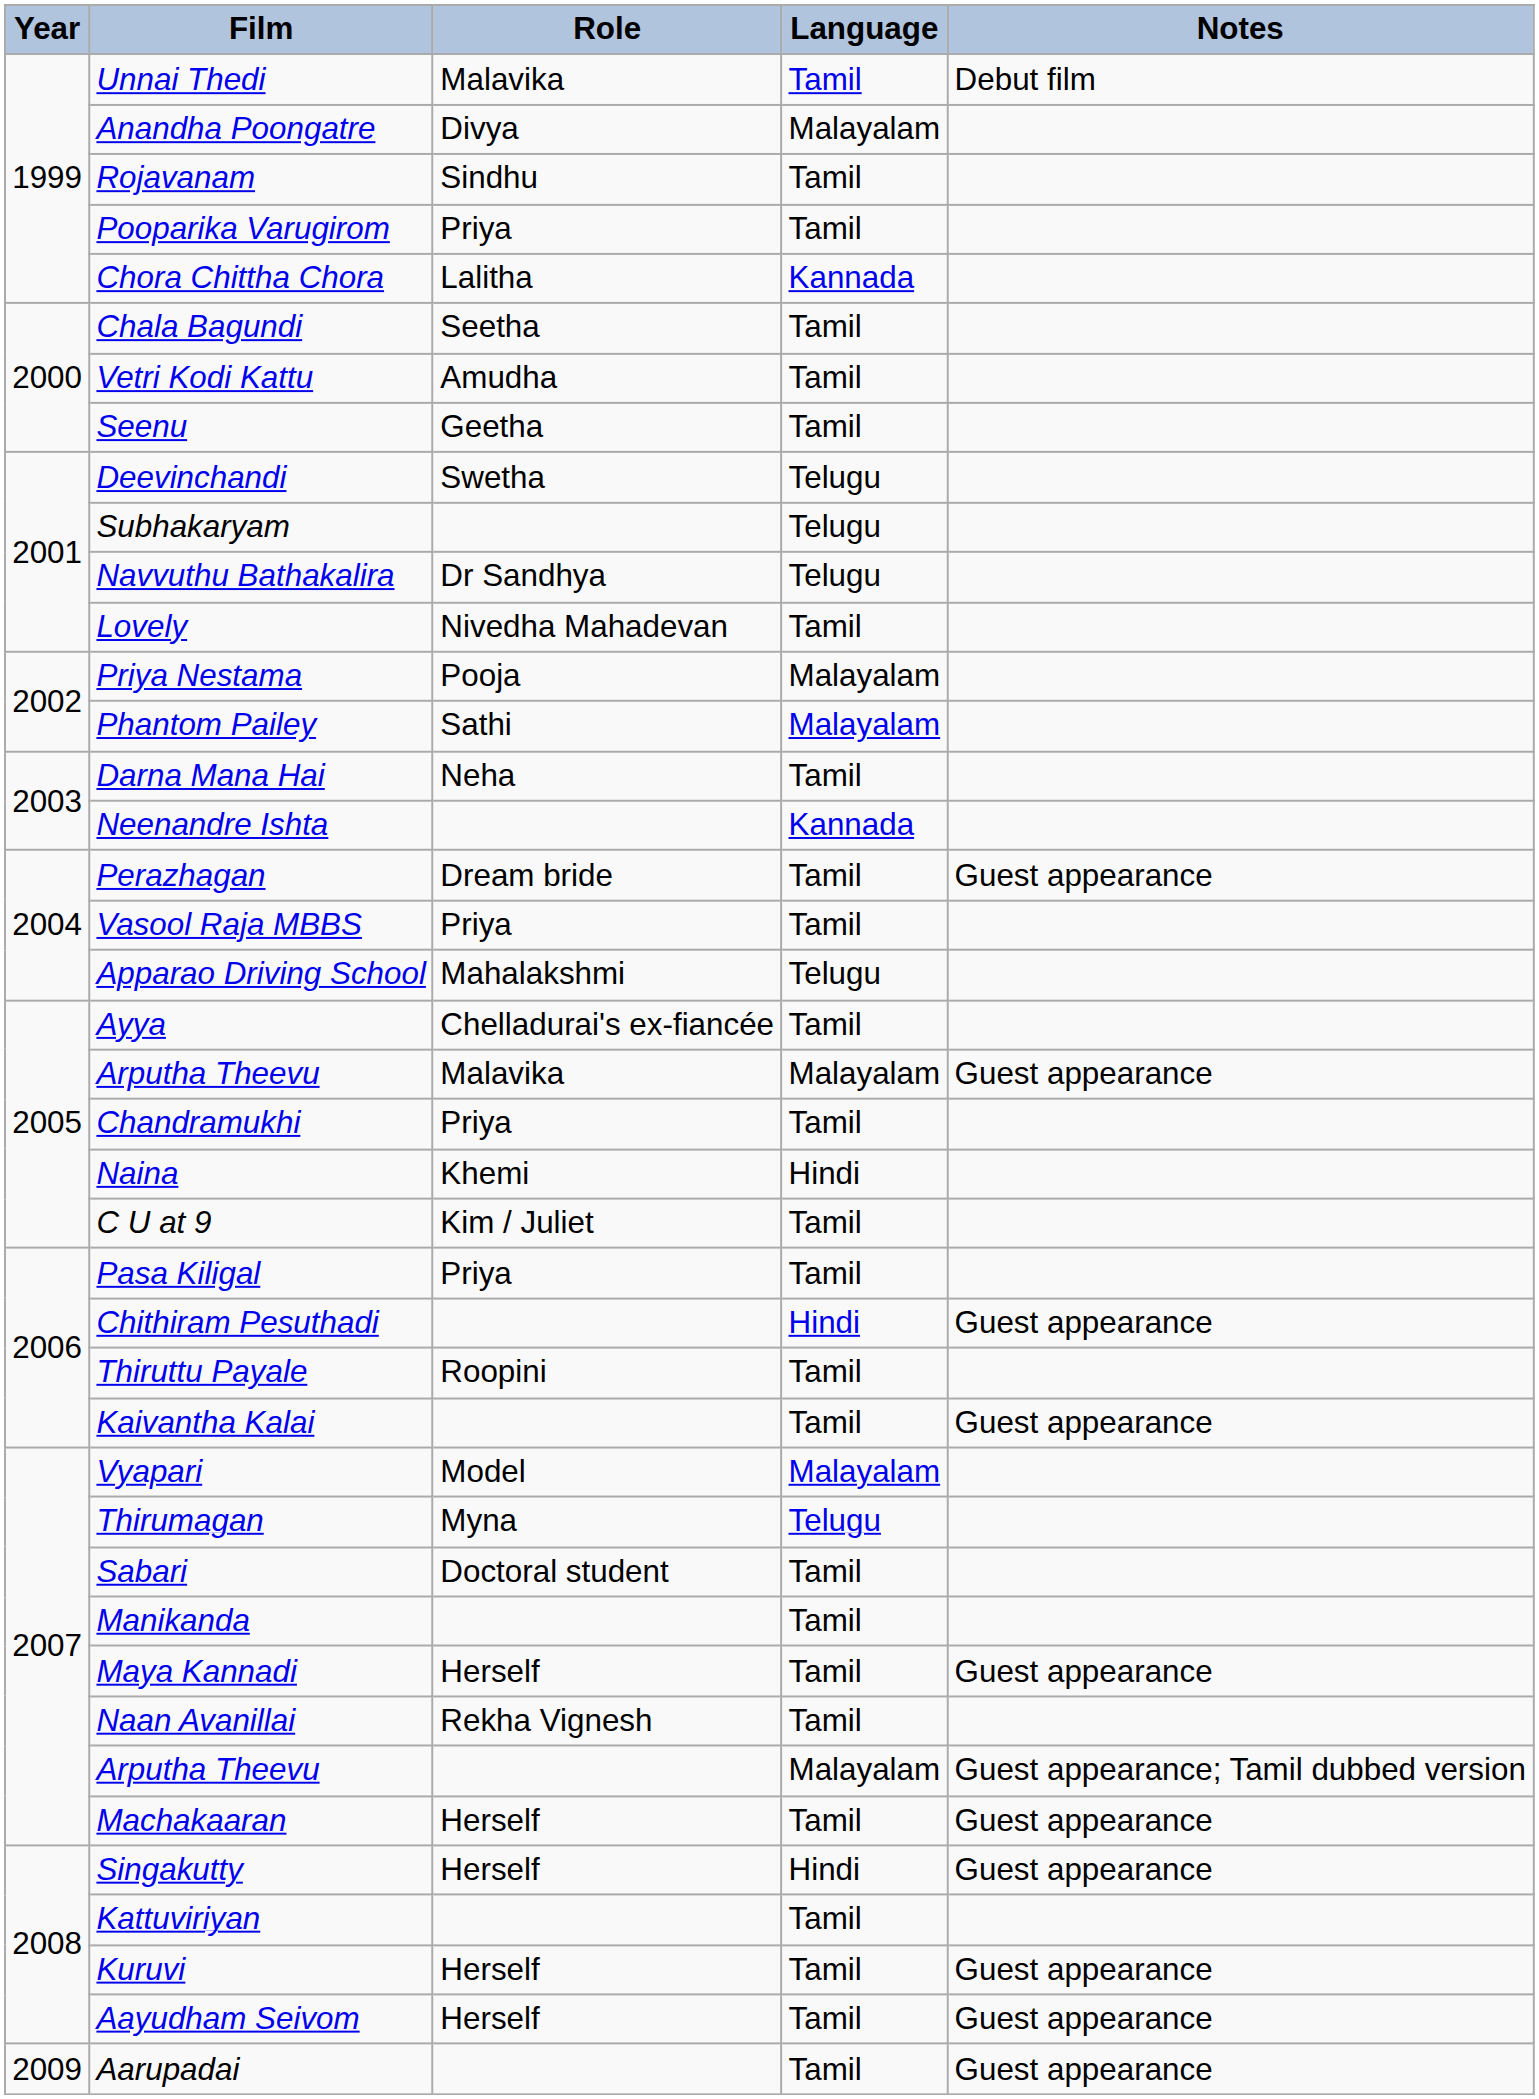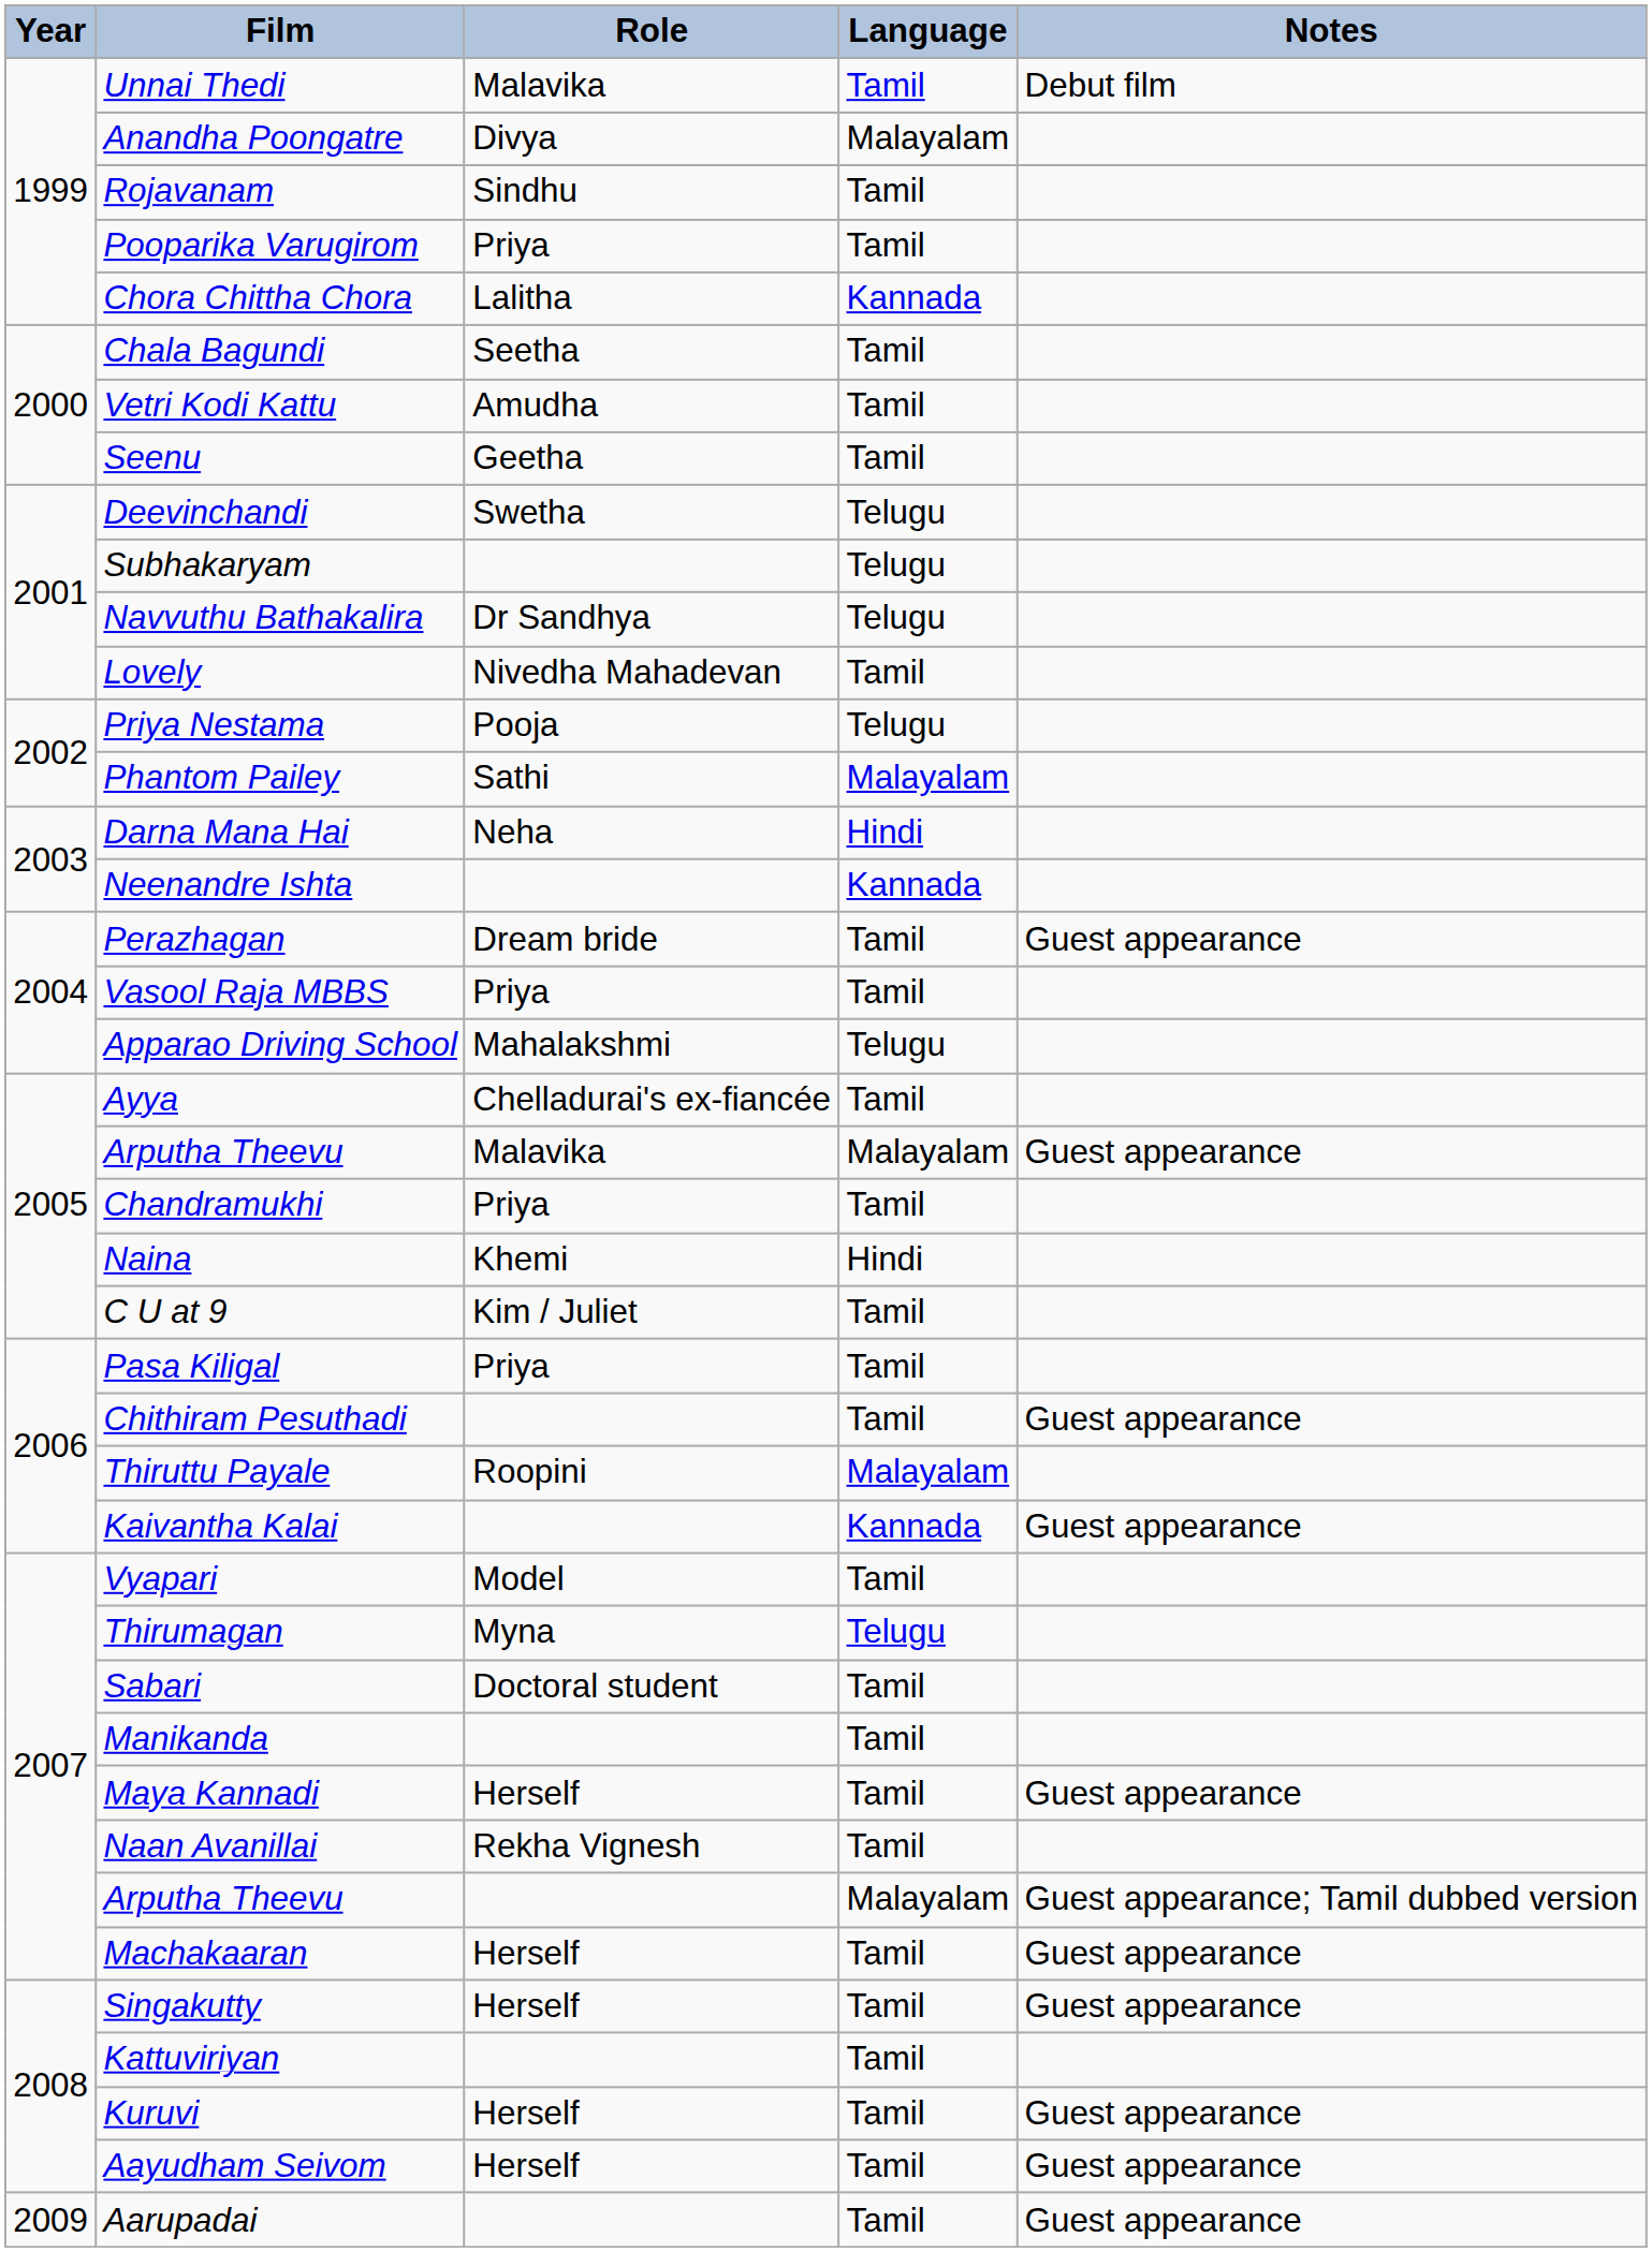 <table class="wikitable sortable" background: #f9f9f9;>
 <tr align="center">
 <th style="background:#B0C4DE;">Year</th>
 <th style="background:#B0C4DE;">Film</th>
 <th style="background:#B0C4DE;">Role</th>
 <th style="background:#B0C4DE;">Language</th>
 <th style="background:#B0C4DE;">Notes</th>
 </tr>
 <tr>
 <td rowspan="5">1999</td>
 <td><em><a href='#'>Unnai Thedi</a></em></td>
 <td>Malavika</td>
 <td><a href='#'>Tamil</a></td>
 <td>Debut film</td>
 </tr>
 <tr>
 <td><em><a href='#'>Anandha Poongatre</a></em></td>
 <td>Divya</td>
 <td>Malayalam</td>
 <td></td>
 </tr>
 <tr>
 <td><em><a href='#'>Rojavanam</a></em></td>
 <td>Sindhu</td>
 <td>Tamil</td>
 <td></td>
 </tr>
 <tr>
 <td><em><a href='#'>Pooparika Varugirom</a></em></td>
 <td>Priya</td>
 <td>Tamil</td>
 <td></td>
 </tr>
 <tr>
 <td><em><a href='#'>Chora Chittha Chora</a></em></td>
 <td>Lalitha</td>
 <td><a href='#'>Kannada</a></td>
 <td></td>
 </tr>
 <tr>
 <td rowspan="3">2000</td>
 <td><em><a href='#'>Chala Bagundi</a></em></td>
 <td>Seetha</td>
 <td>Tamil</td>
 <td></td>
 </tr>
 <tr>
 <td><em><a href='#'>Vetri Kodi Kattu</a></em></td>
 <td>Amudha</td>
 <td>Tamil</td>
 <td></td>
 </tr>
 <tr>
 <td><em><a href='#'>Seenu</a></em></td>
 <td>Geetha</td>
 <td>Tamil</td>
 <td></td>
 </tr>
 <tr>
 <td rowspan="4">2001</td>
 <td><em><a href='#'>Deevinchandi</a></em></td>
 <td>Swetha</td>
 <td>Telugu</td>
 <td></td>
 </tr>
 <tr>
 <td><em>Subhakaryam</em></td>
 <td></td>
 <td>Telugu</td>
 <td></td>
 </tr>
 <tr>
 <td><em><a href='#'>Navvuthu Bathakalira</a></em></td>
 <td>Dr Sandhya</td>
 <td>Telugu</td>
 <td></td>
 </tr>
 <tr>
 <td><em><a href='#'>Lovely</a></em></td>
 <td>Nivedha Mahadevan</td>
 <td>Tamil</td>
 <td></td>
 </tr>
 <tr>
 <td rowspan="2">2002</td>
 <td><em><a href='#'>Priya Nestama</a></em></td>
 <td>Pooja</td>
-<td>Malayalam</td>
+<td>Telugu</td>
 <td></td>
 </tr>
 <tr>
 <td><em><a href='#'>Phantom Pailey</a></em></td>
 <td>Sathi</td>
 <td><a href='#'>Malayalam</a></td>
 <td></td>
 </tr>
 <tr>
 <td rowspan="2">2003</td>
 <td><em><a href='#'>Darna Mana Hai</a></em></td>
 <td>Neha</td>
-<td>Tamil</td>
+<td><a href='#'>Hindi</a></td>
 <td></td>
 </tr>
 <tr>
 <td><em><a href='#'>Neenandre Ishta</a></em></td>
 <td></td>
 <td><a href='#'>Kannada</a></td>
 <td></td>
 </tr>
 <tr>
 <td rowspan="3">2004</td>
 <td><em><a href='#'>Perazhagan</a></em></td>
 <td>Dream bride</td>
 <td>Tamil</td>
 <td>Guest appearance</td>
 </tr>
 <tr>
 <td><em><a href='#'>Vasool Raja MBBS</a></em></td>
 <td>Priya</td>
 <td>Tamil</td>
 <td></td>
 </tr>
 <tr>
 <td><em><a href='#'>Apparao Driving School</a></em></td>
 <td>Mahalakshmi</td>
 <td>Telugu</td>
 <td></td>
 </tr>
 <tr>
 <td rowspan="5">2005</td>
 <td><em><a href='#'>Ayya</a></em></td>
 <td>Chelladurai's ex-fiancée</td>
 <td>Tamil</td>
 <td></td>
 </tr>
 <tr>
 <td><em><a href='#'>Arputha Theevu</a></em></td>
 <td>Malavika</td>
 <td>Malayalam</td>
 <td>Guest appearance</td>
 </tr>
 <tr>
 <td><em><a href='#'>Chandramukhi</a></em></td>
 <td>Priya</td>
 <td>Tamil</td>
 <td></td>
 </tr>
 <tr>
 <td><em><a href='#'>Naina</a></em></td>
 <td>Khemi</td>
 <td>Hindi</td>
 <td></td>
 </tr>
 <tr>
 <td><em>C U at 9</em></td>
 <td>Kim / Juliet</td>
 <td>Tamil</td>
 <td></td>
 </tr>
 <tr>
 <td rowspan="4">2006</td>
 <td><em><a href='#'>Pasa Kiligal</a></em></td>
 <td>Priya</td>
 <td>Tamil</td>
 <td></td>
 </tr>
 <tr>
 <td><em><a href='#'>Chithiram Pesuthadi</a></em></td>
 <td></td>
-<td><a href='#'>Hindi</a></td>
+<td>Tamil</td>
 <td>Guest appearance</td>
 </tr>
 <tr>
 <td><em><a href='#'>Thiruttu Payale</a></em></td>
 <td>Roopini</td>
-<td>Tamil</td>
+<td><a href='#'>Malayalam</a></td>
 <td></td>
 </tr>
 <tr>
 <td><em><a href='#'>Kaivantha Kalai</a></em></td>
 <td></td>
-<td>Tamil</td>
+<td><a href='#'>Kannada</a></td>
 <td>Guest appearance</td>
 </tr>
 <tr>
 <td rowspan="8">2007</td>
 <td><em><a href='#'>Vyapari</a></em></td>
 <td>Model</td>
-<td><a href='#'>Malayalam</a></td>
+<td>Tamil</td>
 <td></td>
 </tr>
 <tr>
 <td><em><a href='#'>Thirumagan</a></em></td>
 <td>Myna</td>
 <td><a href='#'>Telugu</a></td>
 <td></td>
 </tr>
 <tr>
 <td><em><a href='#'>Sabari</a></em></td>
 <td>Doctoral student</td>
 <td>Tamil</td>
 <td></td>
 </tr>
 <tr>
 <td><em><a href='#'>Manikanda</a></em></td>
 <td></td>
 <td>Tamil</td>
 <td></td>
 </tr>
 <tr>
 <td><em><a href='#'>Maya Kannadi</a></em></td>
 <td>Herself</td>
 <td>Tamil</td>
 <td>Guest appearance</td>
 </tr>
 <tr>
 <td><em><a href='#'>Naan Avanillai</a></em></td>
 <td>Rekha Vignesh</td>
 <td>Tamil</td>
 <td></td>
 </tr>
 <tr>
 <td><em><a href='#'>Arputha Theevu</a></em></td>
 <td></td>
 <td>Malayalam</td>
 <td>Guest appearance; Tamil dubbed version</td>
 </tr>
 <tr>
 <td><em><a href='#'>Machakaaran</a></em></td>
 <td>Herself</td>
 <td>Tamil</td>
 <td>Guest appearance</td>
 </tr>
 <tr>
 <td rowspan="4">2008</td>
 <td><em><a href='#'>Singakutty</a></em></td>
 <td>Herself</td>
-<td>Hindi</td>
+<td>Tamil</td>
 <td>Guest appearance</td>
 </tr>
 <tr>
 <td><em><a href='#'>Kattuviriyan</a></em></td>
 <td></td>
 <td>Tamil</td>
 <td></td>
 </tr>
 <tr>
 <td><em><a href='#'>Kuruvi</a></em></td>
 <td>Herself</td>
 <td>Tamil</td>
 <td>Guest appearance</td>
 </tr>
 <tr>
 <td><em><a href='#'>Aayudham Seivom</a></em></td>
 <td>Herself</td>
 <td>Tamil</td>
 <td>Guest appearance</td>
 </tr>
 <tr>
 <td rowspan="1">2009</td>
 <td><em>Aarupadai</em></td>
 <td></td>
 <td>Tamil</td>
 <td>Guest appearance</td>
 </tr>
 </table>
